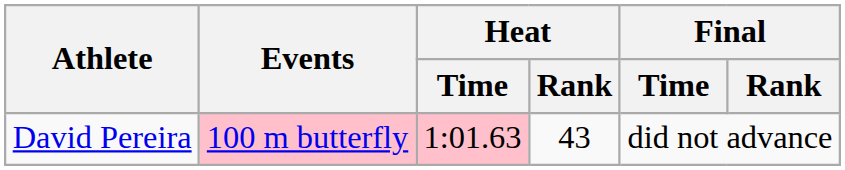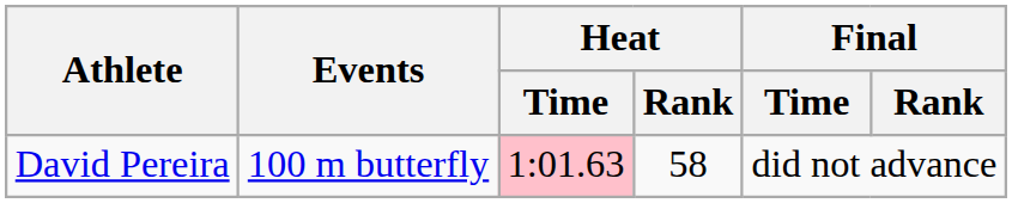 <table class=wikitable style="font-size:90%">
 <tr>
 <th rowspan="2">Athlete</th>
 <th rowspan="2">Events</th>
 <th colspan="2">Heat</th>
 <th colspan="2">Final</th>
 </tr>
 <tr>
 <th>Time</th>
 <th>Rank</th>
 <th>Time</th>
 <th>Rank</th>
 </tr>
 <tr>
 <td><a href='#'>David Pereira</a></td>
-<td style="background: pink;"><a href='#'>100 m butterfly</a></td>
+<td><a href='#'>100 m butterfly</a></td>
 <td align="center" style="background: pink;">1:01.63</td>
-<td align="center">43</td>
+<td align="center">58</td>
 <td align="center" colspan="2">did not advance</td>
 </tr>
 </table>
